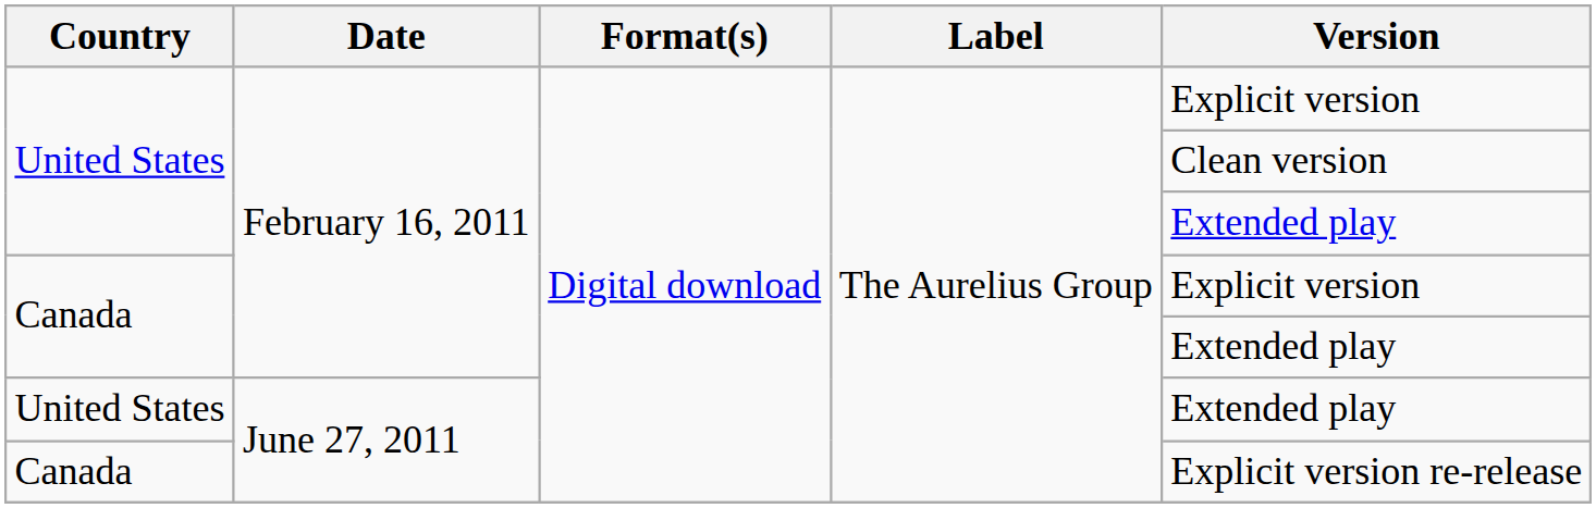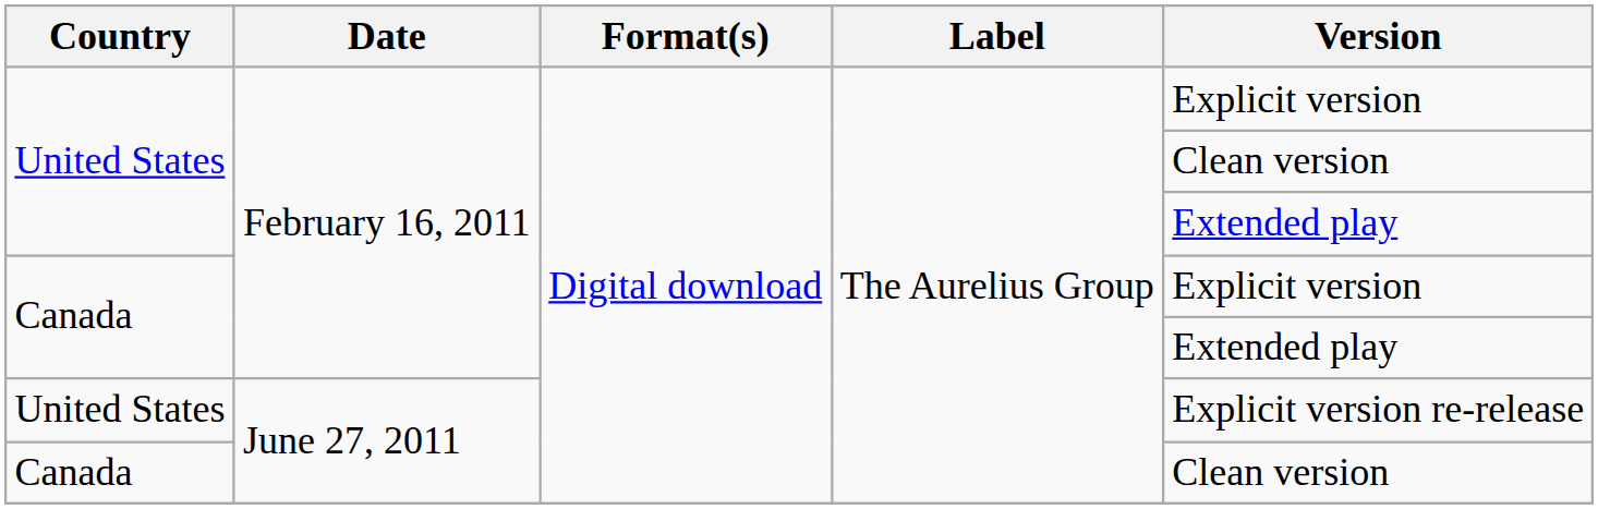 <table class="wikitable plainrowheaders">
 <tr>
 <th scope="col">Country</th>
 <th scope="col">Date</th>
 <th scope="col">Format(s)</th>
 <th scope="col">Label</th>
 <th scope="col">Version</th>
 </tr>
 <tr>
 <td rowspan=3><a href='#'>United States</a></td>
 <td rowspan=5>February 16, 2011</td>
 <td rowspan=7><a href='#'>Digital download</a></td>
 <td rowspan=7>The Aurelius Group</td>
 <td>Explicit version</td>
 </tr>
 <tr>
 <td>Clean version</td>
 </tr>
 <tr>
 <td><a href='#'>Extended play</a></td>
 </tr>
 <tr>
 <td rowspan=2>Canada</td>
 <td>Explicit version</td>
 </tr>
 <tr>
 <td>Extended play</td>
 </tr>
 <tr>
 <td>United States</td>
 <td rowspan=2>June 27, 2011</td>
-<td>Extended play</td>
+<td>Explicit version re-release</td>
 </tr>
 <tr>
 <td>Canada</td>
-<td>Explicit version re-release</td>
+<td>Clean version</td>
 </tr>
 <tr>
 </tr>
 </table>
